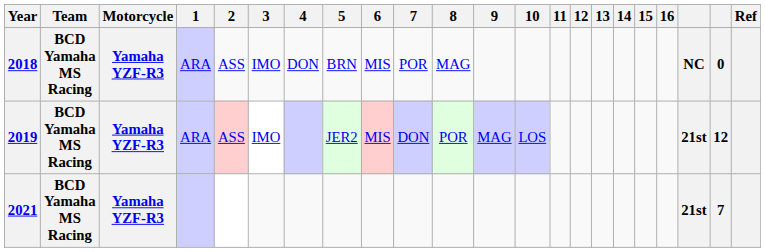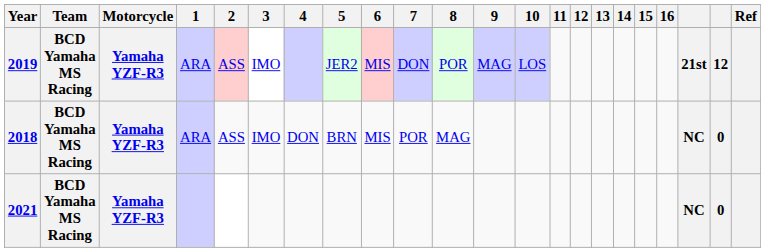 <table class="wikitable" style="text-align:center">
 <tr>
 <th scope=col>Year</th>
 <th scope=col>Team</th>
 <th scope=col>Motorcycle</th>
 <th scope=col>1</th>
 <th scope=col>2</th>
 <th scope=col>3</th>
 <th scope=col>4</th>
 <th scope=col>5</th>
 <th scope=col>6</th>
 <th scope=col>7</th>
 <th scope=col>8</th>
 <th scope=col>9</th>
 <th scope=col>10</th>
 <th scope=col>11</th>
 <th scope=col>12</th>
 <th scope=col>13</th>
 <th scope=col>14</th>
 <th scope=col>15</th>
 <th scope=col>16</th>
 <th scope=col></th>
 <th scope=col></th>
 <th scope=col>Ref</th>
 </tr>
 <tr>
+<th scope=row><a href='#'>2019</a></th>
+<th>BCD Yamaha MS Racing</th>
+<th><a href='#'>Yamaha YZF-R3</a></th>
+<td style="background:#cfcfff;"><a href='#'>ARA</a><br></td>
+<td style="background:#ffcfcf;"><a href='#'>ASS</a><br></td>
+<td style="background:#ffffff;"><a href='#'>IMO</a><br></td>
+<td style="background:#cfcfff;"><br></td>
+<td style="background:#dfffdf;"><a href='#'>JER2</a><br></td>
+<td style="background:#ffcfcf;"><a href='#'>MIS</a><br></td>
+<td style="background:#cfcfff;"><a href='#'>DON</a><br></td>
+<td style="background:#dfffdf;"><a href='#'>POR</a><br></td>
+<td style="background:#cfcfff;"><a href='#'>MAG</a><br></td>
+<td style="background:#cfcfff;"><a href='#'>LOS</a><br></td>
+<td></td>
+<td></td>
+<td></td>
+<td></td>
+<td></td>
+<td></td>
+<th>21st</th>
+<th>12</th>
+<th></th>
+</tr>
+<tr>
 <th scope=row><a href='#'>2018</a></th>
 <th>BCD Yamaha MS Racing</th>
 <th><a href='#'>Yamaha YZF-R3</a></th>
 <td style="background:#cfcfff;"><a href='#'>ARA</a><br></td>
 <td><a href='#'>ASS</a></td>
 <td><a href='#'>IMO</a></td>
 <td><a href='#'>DON</a></td>
 <td><a href='#'>BRN</a></td>
 <td><a href='#'>MIS</a></td>
 <td><a href='#'>POR</a></td>
 <td><a href='#'>MAG</a></td>
 <td></td>
 <td></td>
 <td></td>
 <td></td>
 <td></td>
 <td></td>
 <td></td>
 <td></td>
 <th>NC</th>
 <th>0</th>
 <th></th>
 </tr>
 <tr>
-<th scope=row><a href='#'>2019</a></th>
-<th>BCD Yamaha MS Racing</th>
-<th><a href='#'>Yamaha YZF-R3</a></th>
-<td style="background:#cfcfff;"><a href='#'>ARA</a><br></td>
-<td style="background:#ffcfcf;"><a href='#'>ASS</a><br></td>
-<td style="background:#ffffff;"><a href='#'>IMO</a><br></td>
-<td style="background:#cfcfff;"><br></td>
-<td style="background:#dfffdf;"><a href='#'>JER2</a><br></td>
-<td style="background:#ffcfcf;"><a href='#'>MIS</a><br></td>
-<td style="background:#cfcfff;"><a href='#'>DON</a><br></td>
-<td style="background:#dfffdf;"><a href='#'>POR</a><br></td>
-<td style="background:#cfcfff;"><a href='#'>MAG</a><br></td>
-<td style="background:#cfcfff;"><a href='#'>LOS</a><br></td>
-<td></td>
-<td></td>
-<td></td>
-<td></td>
-<td></td>
-<td></td>
-<th>21st</th>
-<th>12</th>
-<th></th>
-</tr>
-<tr>
 <th scope=row><a href='#'>2021</a></th>
 <th>BCD Yamaha MS Racing</th>
 <th><a href='#'>Yamaha YZF-R3</a></th>
 <td style="background:#cfcfff;"><br></td>
 <td style="background:#ffffff;"><br></td>
 <td></td>
 <td></td>
 <td></td>
 <td></td>
 <td></td>
 <td></td>
 <td></td>
 <td></td>
 <td></td>
 <td></td>
 <td></td>
 <td></td>
 <td></td>
 <td></td>
-<th>21st</th>
-<th>7</th>
+<th>NC</th>
+<th>0</th>
 <th></th>
 </tr>
 </table>
